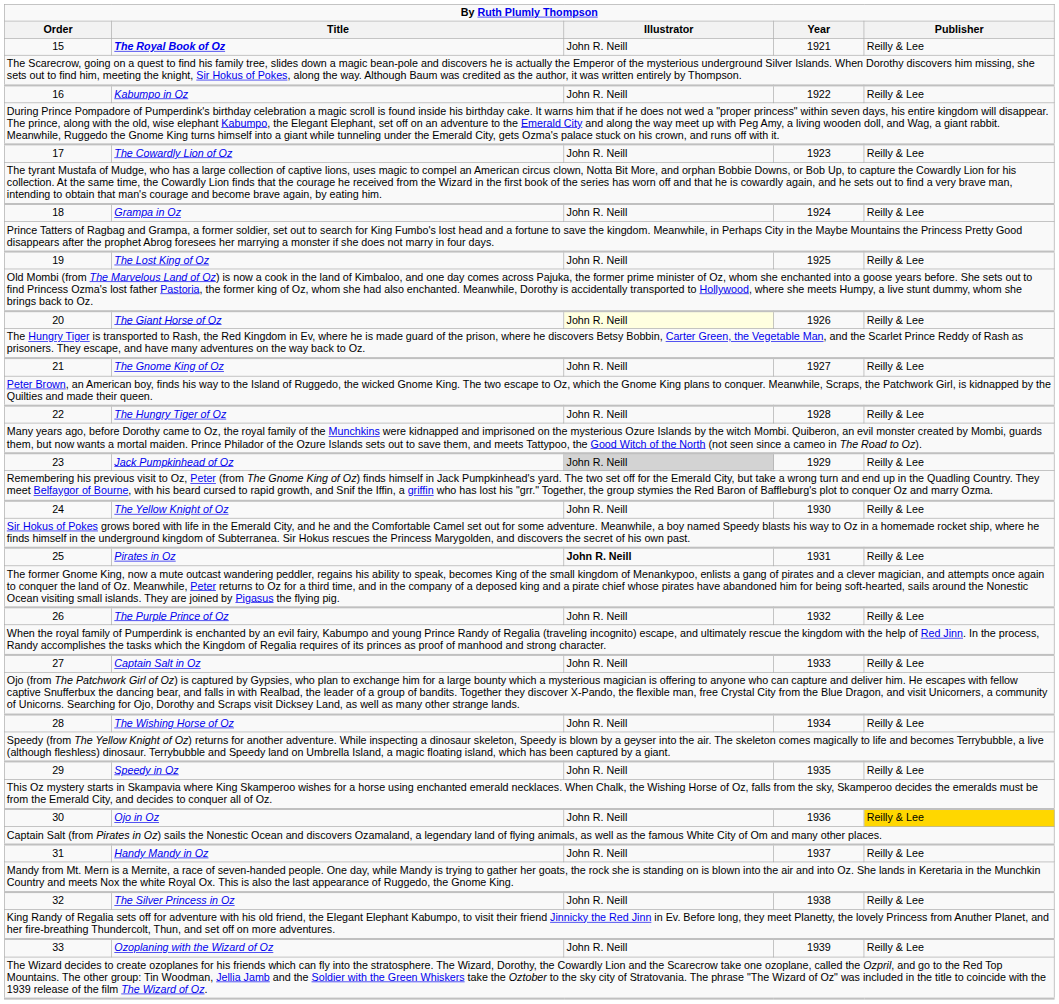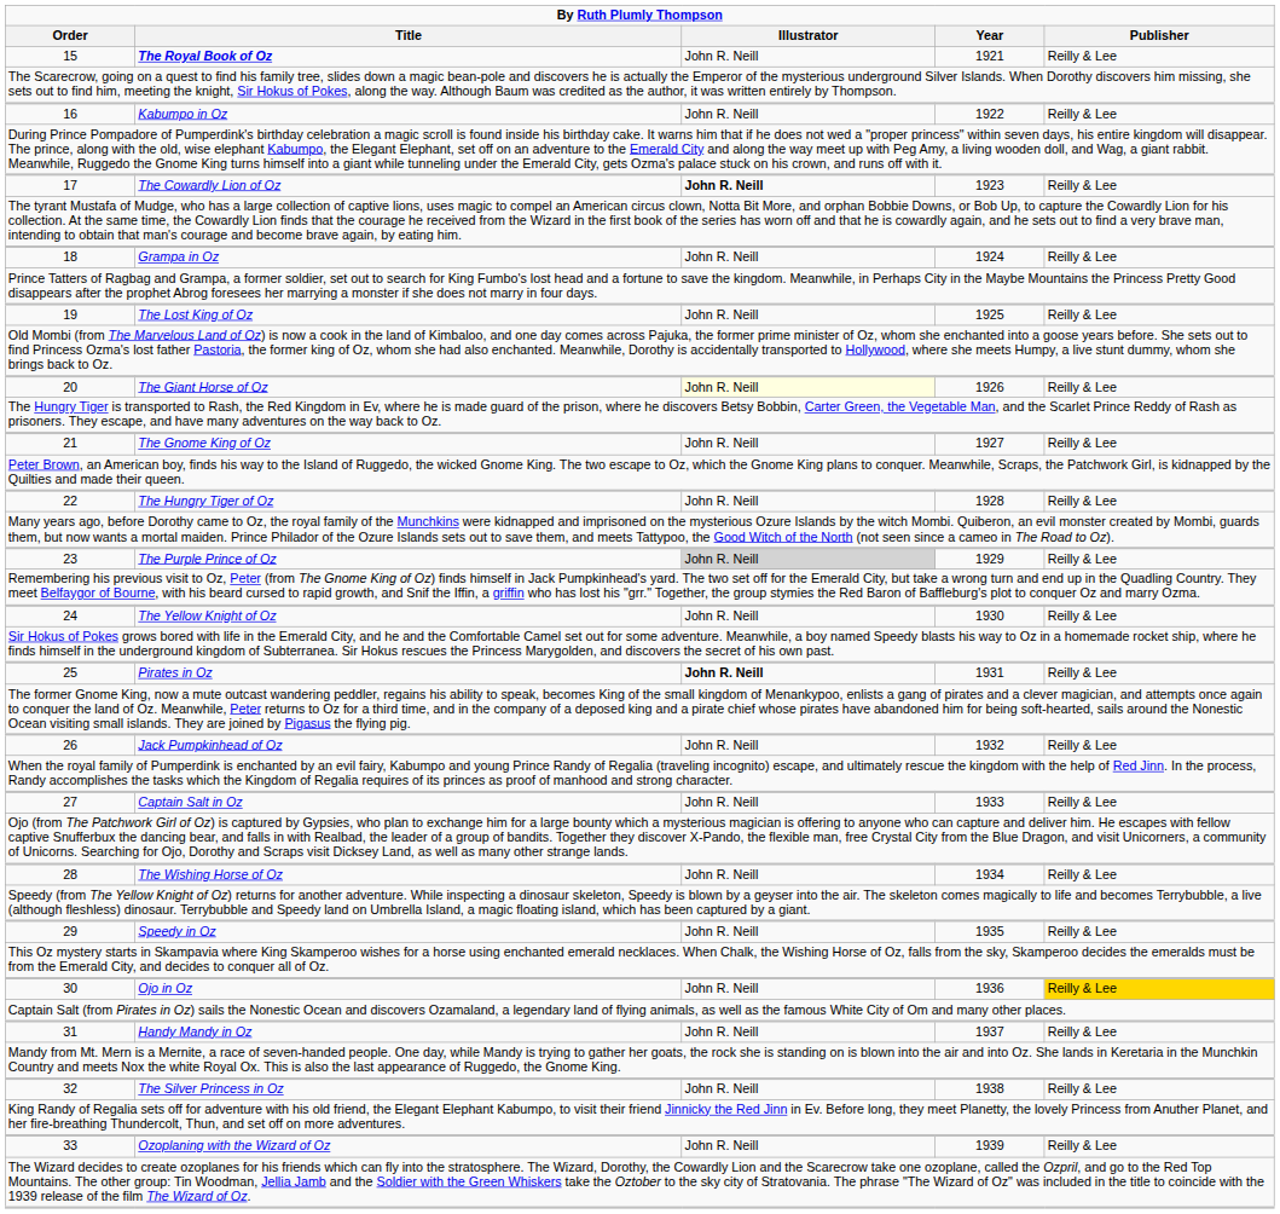 <table class="wikitable">
 <tr>
 <td colspan="6" style="text-align:center;"><strong>By <a href='#'>Ruth Plumly Thompson</a></strong></td>
 </tr>
 <tr>
 <th>Order</th>
 <th>Title</th>
 <th>Illustrator</th>
 <th>Year</th>
 <th>Publisher</th>
 </tr>
 <tr>
 <td style="text-align:center;">15</td>
 <td><strong><em><a href='#'>The Royal Book of Oz</a></em></strong></td>
 <td>John R. Neill</td>
 <td style="text-align:center;">1921</td>
 <td>Reilly & Lee</td>
 </tr>
 <tr style="border-bottom: 3px solid silver;">
 <td colspan="5">The Scarecrow, going on a quest to find his family tree, slides down a magic bean-pole and discovers he is actually the Emperor of the mysterious underground Silver Islands. When Dorothy discovers him missing, she sets out to find him, meeting the knight, <a href='#'>Sir Hokus of Pokes</a>, along the way. Although Baum was credited as the author, it was written entirely by Thompson.</td>
 </tr>
 <tr>
 <td style="text-align:center;">16</td>
 <td><em><a href='#'>Kabumpo in Oz</a></em></td>
 <td>John R. Neill</td>
 <td style="text-align:center;">1922</td>
 <td>Reilly & Lee</td>
 </tr>
 <tr style="border-bottom: 3px solid silver;">
 <td colspan="5">During Prince Pompadore of Pumperdink's birthday celebration a magic scroll is found inside his birthday cake. It warns him that if he does not wed a "proper princess" within seven days, his entire kingdom will disappear. The prince, along with the old, wise elephant <a href='#'>Kabumpo</a>, the Elegant Elephant, set off on an adventure to the <a href='#'>Emerald City</a> and along the way meet up with Peg Amy, a living wooden doll, and Wag, a giant rabbit. Meanwhile, Ruggedo the Gnome King turns himself into a giant while tunneling under the Emerald City, gets Ozma's palace stuck on his crown, and runs off with it.</td>
 </tr>
 <tr>
 <td style="text-align:center;">17</td>
 <td><em><a href='#'>The Cowardly Lion of Oz</a></em></td>
-<td>John R. Neill</td>
+<td><strong>John R. Neill</strong></td>
 <td style="text-align:center;">1923</td>
 <td>Reilly & Lee</td>
 </tr>
 <tr style="border-bottom: 3px solid silver;">
 <td colspan="5">The tyrant Mustafa of Mudge, who has a large collection of captive lions, uses magic to compel an American circus clown, Notta Bit More, and orphan Bobbie Downs, or Bob Up, to capture the Cowardly Lion for his collection. At the same time, the Cowardly Lion finds that the courage he received from the Wizard in the first book of the series has worn off and that he is cowardly again, and he sets out to find a very brave man, intending to obtain that man's courage and become brave again, by eating him.</td>
 </tr>
 <tr>
 <td style="text-align:center;">18</td>
 <td><em><a href='#'>Grampa in Oz</a></em></td>
 <td>John R. Neill</td>
 <td style="text-align:center;">1924</td>
 <td>Reilly & Lee</td>
 </tr>
 <tr style="border-bottom: 3px solid silver;">
 <td colspan="5">Prince Tatters of Ragbag and Grampa, a former soldier, set out to search for King Fumbo's lost head and a fortune to save the kingdom. Meanwhile, in Perhaps City in the Maybe Mountains the Princess Pretty Good disappears after the prophet Abrog foresees her marrying a monster if she does not marry in four days.</td>
 </tr>
 <tr>
 <td style="text-align:center;">19</td>
 <td><em><a href='#'>The Lost King of Oz</a></em></td>
 <td>John R. Neill</td>
 <td style="text-align:center;">1925</td>
 <td>Reilly & Lee</td>
 </tr>
 <tr style="border-bottom: 3px solid silver;">
 <td colspan="5">Old Mombi (from <em><a href='#'>The Marvelous Land of Oz</a></em>) is now a cook in the land of Kimbaloo, and one day comes across Pajuka, the former prime minister of Oz, whom she enchanted into a goose years before. She sets out to find Princess Ozma's lost father <a href='#'>Pastoria</a>, the former king of Oz, whom she had also enchanted. Meanwhile, Dorothy is accidentally transported to <a href='#'>Hollywood</a>, where she meets Humpy, a live stunt dummy, whom she brings back to Oz.</td>
 </tr>
 <tr>
 <td style="text-align:center;">20</td>
 <td><em><a href='#'>The Giant Horse of Oz</a></em></td>
 <td style="background: lightyellow;">John R. Neill</td>
 <td style="text-align:center;">1926</td>
 <td>Reilly & Lee</td>
 </tr>
 <tr style="border-bottom: 3px solid silver;">
 <td colspan="5">The <a href='#'>Hungry Tiger</a> is transported to Rash, the Red Kingdom in Ev, where he is made guard of the prison, where he discovers Betsy Bobbin, <a href='#'>Carter Green, the Vegetable Man</a>, and the Scarlet Prince Reddy of Rash as prisoners. They escape, and have many adventures on the way back to Oz.</td>
 </tr>
 <tr>
 <td style="text-align:center;">21</td>
 <td><em><a href='#'>The Gnome King of Oz</a></em></td>
 <td>John R. Neill</td>
 <td style="text-align:center;">1927</td>
 <td>Reilly & Lee</td>
 </tr>
 <tr style="border-bottom: 3px solid silver;">
 <td colspan="5"><a href='#'>Peter Brown</a>, an American boy, finds his way to the Island of Ruggedo, the wicked Gnome King. The two escape to Oz, which the Gnome King plans to conquer. Meanwhile, Scraps, the Patchwork Girl, is kidnapped by the Quilties and made their queen.</td>
 </tr>
 <tr>
 <td style="text-align:center;">22</td>
 <td><em><a href='#'>The Hungry Tiger of Oz</a></em></td>
 <td>John R. Neill</td>
 <td style="text-align:center;">1928</td>
 <td>Reilly & Lee</td>
 </tr>
 <tr style="border-bottom: 3px solid silver;">
 <td colspan="5">Many years ago, before Dorothy came to Oz, the royal family of the <a href='#'>Munchkins</a> were kidnapped and imprisoned on the mysterious Ozure Islands by the witch Mombi. Quiberon, an evil monster created by Mombi, guards them, but now wants a mortal maiden. Prince Philador of the Ozure Islands sets out to save them, and meets Tattypoo, the <a href='#'>Good Witch of the North</a> (not seen since a cameo in <em>The Road to Oz</em>).</td>
 </tr>
 <tr>
 <td style="text-align:center;">23</td>
-<td><em><a href='#'>Jack Pumpkinhead of Oz</a></em></td>
+<td><em><a href='#'>The Purple Prince of Oz</a></em></td>
 <td style="background: lightgrey;">John R. Neill</td>
 <td style="text-align:center;">1929</td>
 <td>Reilly & Lee</td>
 </tr>
 <tr style="border-bottom: 3px solid silver;">
 <td colspan="5">Remembering his previous visit to Oz, <a href='#'>Peter</a> (from <em>The Gnome King of Oz</em>) finds himself in Jack Pumpkinhead's yard. The two set off for the Emerald City, but take a wrong turn and end up in the Quadling Country. They meet <a href='#'>Belfaygor of Bourne</a>, with his beard cursed to rapid growth, and Snif the Iffin, a <a href='#'>griffin</a> who has lost his "grr." Together, the group stymies the Red Baron of Baffleburg's plot to conquer Oz and marry Ozma.</td>
 </tr>
 <tr>
 <td style="text-align:center;">24</td>
 <td><em><a href='#'>The Yellow Knight of Oz</a></em></td>
 <td>John R. Neill</td>
 <td style="text-align:center;">1930</td>
 <td>Reilly & Lee</td>
 </tr>
 <tr style="border-bottom: 3px solid silver;">
 <td colspan="5"><a href='#'>Sir Hokus of Pokes</a> grows bored with life in the Emerald City, and he and the Comfortable Camel set out for some adventure. Meanwhile, a boy named Speedy blasts his way to Oz in a homemade rocket ship, where he finds himself in the underground kingdom of Subterranea. Sir Hokus rescues the Princess Marygolden, and discovers the secret of his own past.</td>
 </tr>
 <tr>
 <td style="text-align:center;">25</td>
 <td><em><a href='#'>Pirates in Oz</a></em></td>
 <td><strong>John R. Neill</strong></td>
 <td style="text-align:center;">1931</td>
 <td>Reilly & Lee</td>
 </tr>
 <tr style="border-bottom: 3px solid silver;">
 <td colspan="5">The former Gnome King, now a mute outcast wandering peddler, regains his ability to speak, becomes King of the small kingdom of Menankypoo, enlists a gang of pirates and a clever magician, and attempts once again to conquer the land of Oz.  Meanwhile, <a href='#'>Peter</a> returns to Oz for a third time, and in the company of a deposed king and a pirate chief whose pirates have abandoned him for being soft-hearted, sails around the Nonestic Ocean visiting small islands.  They are joined by <a href='#'>Pigasus</a> the flying pig.</td>
 </tr>
 <tr>
 <td style="text-align:center;">26</td>
-<td><em><a href='#'>The Purple Prince of Oz</a></em></td>
+<td><em><a href='#'>Jack Pumpkinhead of Oz</a></em></td>
 <td>John R. Neill</td>
 <td style="text-align:center;">1932</td>
 <td>Reilly & Lee</td>
 </tr>
 <tr style="border-bottom: 3px solid silver;">
 <td colspan="5">When the royal family of Pumperdink is enchanted by an evil fairy, Kabumpo and young Prince Randy of Regalia (traveling incognito) escape, and ultimately rescue the kingdom with the help of <a href='#'>Red Jinn</a>.  In the process, Randy accomplishes the tasks which the Kingdom of Regalia requires of its princes as proof of manhood and strong character.</td>
 </tr>
 <tr>
 <td style="text-align:center;">27</td>
 <td><em><a href='#'>Captain Salt in Oz</a></em></td>
 <td>John R. Neill</td>
 <td style="text-align:center;">1933</td>
 <td>Reilly & Lee</td>
 </tr>
 <tr style="border-bottom: 3px solid silver;">
 <td colspan="5">Ojo (from <em>The Patchwork Girl of Oz</em>) is captured by Gypsies, who plan to exchange him for a large bounty which a mysterious magician is offering to anyone who can capture and deliver him.  He escapes with fellow captive Snufferbux the dancing bear, and falls in with Realbad, the leader of a group of bandits. Together they discover X-Pando, the flexible man, free Crystal City from the Blue Dragon, and visit Unicorners, a community of Unicorns.  Searching for Ojo, Dorothy and Scraps visit Dicksey Land, as well as many other strange lands.</td>
 </tr>
 <tr>
 <td style="text-align:center;">28</td>
 <td><em><a href='#'>The Wishing Horse of Oz</a></em></td>
 <td>John R. Neill</td>
 <td style="text-align:center;">1934</td>
 <td>Reilly & Lee</td>
 </tr>
 <tr style="border-bottom: 3px solid silver;">
 <td colspan="5">Speedy (from <em>The Yellow Knight of Oz</em>) returns for another adventure. While inspecting a dinosaur skeleton, Speedy is blown by a geyser into the air. The skeleton comes magically to life and becomes Terrybubble, a live (although fleshless) dinosaur. Terrybubble and Speedy land on Umbrella Island, a magic floating island, which has been captured by a giant.</td>
 </tr>
 <tr>
 <td style="text-align:center;">29</td>
 <td><em><a href='#'>Speedy in Oz</a></em></td>
 <td>John R. Neill</td>
 <td style="text-align:center;">1935</td>
 <td>Reilly & Lee</td>
 </tr>
 <tr style="border-bottom: 3px solid silver;">
 <td colspan="5">This Oz mystery starts in Skampavia where King Skamperoo wishes for a horse using enchanted emerald necklaces. When Chalk, the Wishing Horse of Oz, falls from the sky, Skamperoo decides the emeralds must be from the Emerald City, and decides to conquer all of Oz.</td>
 </tr>
 <tr>
 <td style="text-align:center;">30</td>
 <td><em><a href='#'>Ojo in Oz</a></em></td>
 <td>John R. Neill</td>
 <td style="text-align:center;">1936</td>
 <td style="background: gold;">Reilly & Lee</td>
 </tr>
 <tr style="border-bottom: 3px solid silver;">
 <td colspan="5">Captain Salt (from <em>Pirates in Oz</em>) sails the Nonestic Ocean and discovers Ozamaland, a legendary land of flying animals, as well as the famous White City of Om and many other places.</td>
 </tr>
 <tr>
 <td style="text-align:center;">31</td>
 <td><em><a href='#'>Handy Mandy in Oz</a></em></td>
 <td>John R. Neill</td>
 <td style="text-align:center;">1937</td>
 <td>Reilly & Lee</td>
 </tr>
 <tr style="border-bottom: 3px solid silver;">
 <td colspan="5">Mandy from Mt. Mern is a Mernite, a race of seven-handed people. One day, while Mandy is trying to gather her goats, the rock she is standing on is blown into the air and into Oz. She lands in Keretaria in the Munchkin Country and meets Nox the white Royal Ox. This is also the last appearance of Ruggedo, the Gnome King.</td>
 </tr>
 <tr>
 <td style="text-align:center;">32</td>
 <td><em><a href='#'>The Silver Princess in Oz</a></em></td>
 <td>John R. Neill</td>
 <td style="text-align:center;">1938</td>
 <td>Reilly & Lee</td>
 </tr>
 <tr style="border-bottom: 3px solid silver;">
 <td colspan="5">King Randy of Regalia sets off for adventure with his old friend, the Elegant Elephant Kabumpo, to visit their friend <a href='#'>Jinnicky the Red Jinn</a> in Ev. Before long, they meet Planetty, the lovely Princess from Anuther Planet, and her fire-breathing Thundercolt, Thun, and set off on more adventures.</td>
 </tr>
 <tr>
 <td style="text-align:center;">33</td>
 <td><em><a href='#'>Ozoplaning with the Wizard of Oz</a></em></td>
 <td>John R. Neill</td>
 <td style="text-align:center;">1939</td>
 <td>Reilly & Lee</td>
 </tr>
 <tr style="border-bottom: 3px solid silver;">
 <td colspan="5">The Wizard decides to create ozoplanes for his friends which can fly into the stratosphere. The Wizard, Dorothy, the Cowardly Lion and the Scarecrow take one ozoplane, called the <em>Ozpril</em>, and go to the Red Top Mountains. The other group: Tin Woodman, <a href='#'>Jellia Jamb</a> and the <a href='#'>Soldier with the Green Whiskers</a> take the <em>Oztober</em> to the sky city of Stratovania. The phrase "The Wizard of Oz" was included in the title to coincide with the 1939 release of the film <em><a href='#'>The Wizard of Oz</a></em>.</td>
 </tr>
 </table>
